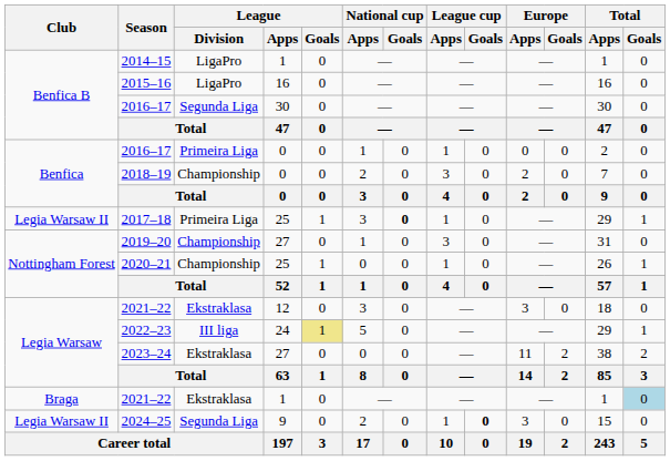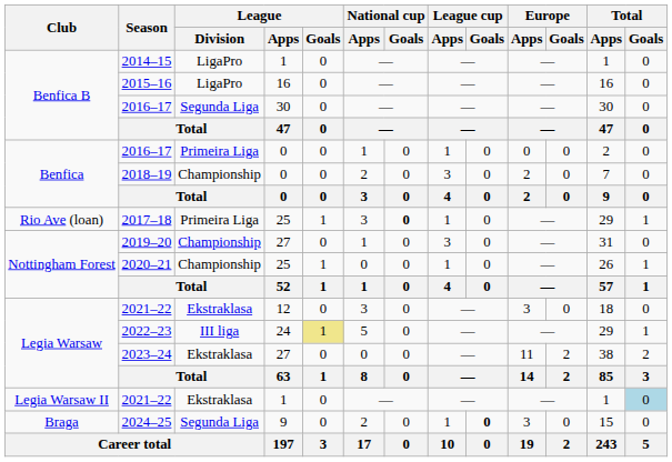 <table class="wikitable" style="text-align:center">
 <tr>
 <th rowspan="2">Club</th>
 <th rowspan="2">Season</th>
 <th colspan="3">League</th>
 <th colspan="2">National cup</th>
 <th colspan="2">League cup</th>
 <th colspan="2">Europe</th>
 <th colspan="2">Total</th>
 </tr>
 <tr>
 <th>Division</th>
 <th>Apps</th>
 <th>Goals</th>
 <th>Apps</th>
 <th>Goals</th>
 <th>Apps</th>
 <th>Goals</th>
 <th>Apps</th>
 <th>Goals</th>
 <th>Apps</th>
 <th>Goals</th>
 </tr>
 <tr>
 <td rowspan="4"><a href='#'>Benfica B</a></td>
 <td><a href='#'>2014–15</a></td>
 <td>LigaPro</td>
 <td>1</td>
 <td>0</td>
 <td colspan="2">—</td>
 <td colspan="2">—</td>
 <td colspan="2">—</td>
 <td>1</td>
 <td>0</td>
 </tr>
 <tr>
 <td><a href='#'>2015–16</a></td>
 <td>LigaPro</td>
 <td>16</td>
 <td>0</td>
 <td colspan="2">—</td>
 <td colspan="2">—</td>
 <td colspan="2">—</td>
 <td>16</td>
 <td>0</td>
 </tr>
 <tr>
 <td><a href='#'>2016–17</a></td>
 <td><a href='#'>Segunda Liga</a></td>
 <td>30</td>
 <td>0</td>
 <td colspan="2">—</td>
 <td colspan="2">—</td>
 <td colspan="2">—</td>
 <td>30</td>
 <td>0</td>
 </tr>
 <tr>
 <th colspan="2">Total</th>
 <th>47</th>
 <th>0</th>
 <th colspan="2">—</th>
 <th colspan="2">—</th>
 <th colspan="2">—</th>
 <th>47</th>
 <th>0</th>
 </tr>
 <tr>
 <td rowspan="3"><a href='#'>Benfica</a></td>
 <td><a href='#'>2016–17</a></td>
 <td><a href='#'>Primeira Liga</a></td>
 <td>0</td>
 <td>0</td>
 <td>1</td>
 <td>0</td>
 <td>1</td>
 <td>0</td>
 <td>0</td>
 <td>0</td>
 <td>2</td>
 <td>0</td>
 </tr>
 <tr>
 <td><a href='#'>2018–19</a></td>
 <td>Championship</td>
 <td>0</td>
 <td>0</td>
 <td>2</td>
 <td>0</td>
 <td>3</td>
 <td>0</td>
 <td>2</td>
 <td>0</td>
 <td>7</td>
 <td>0</td>
 </tr>
 <tr>
 <th colspan="2">Total</th>
 <th>0</th>
 <th>0</th>
 <th>3</th>
 <th>0</th>
 <th>4</th>
 <th>0</th>
 <th>2</th>
 <th>0</th>
 <th>9</th>
 <th>0</th>
 </tr>
 <tr>
-<td><a href='#'>Legia Warsaw II</a></td>
+<td><a href='#'>Rio Ave</a> (loan)</td>
 <td><a href='#'>2017–18</a></td>
 <td>Primeira Liga</td>
 <td>25</td>
 <td>1</td>
 <td>3</td>
 <td><strong>0</strong></td>
 <td>1</td>
 <td>0</td>
 <td colspan="2">—</td>
 <td>29</td>
 <td>1</td>
 </tr>
 <tr>
 <td rowspan="3"><a href='#'>Nottingham Forest</a></td>
 <td><a href='#'>2019–20</a></td>
 <td><a href='#'>Championship</a></td>
 <td>27</td>
 <td>0</td>
 <td>1</td>
 <td>0</td>
 <td>3</td>
 <td>0</td>
 <td colspan="2">—</td>
 <td>31</td>
 <td>0</td>
 </tr>
 <tr>
 <td><a href='#'>2020–21</a></td>
 <td>Championship</td>
 <td>25</td>
 <td>1</td>
 <td>0</td>
 <td>0</td>
 <td>1</td>
 <td>0</td>
 <td colspan="2">—</td>
 <td>26</td>
 <td>1</td>
 </tr>
 <tr>
 <th colspan="2">Total</th>
 <th>52</th>
 <th>1</th>
 <th>1</th>
 <th>0</th>
 <th>4</th>
 <th>0</th>
 <th colspan="2">—</th>
 <th>57</th>
 <th>1</th>
 </tr>
 <tr>
 <td rowspan="4"><a href='#'>Legia Warsaw</a></td>
 <td><a href='#'>2021–22</a></td>
 <td><a href='#'>Ekstraklasa</a></td>
 <td>12</td>
 <td>0</td>
 <td>3</td>
 <td>0</td>
 <td colspan="2">—</td>
 <td>3</td>
 <td>0</td>
 <td>18</td>
 <td>0</td>
 </tr>
 <tr>
 <td><a href='#'>2022–23</a></td>
 <td><a href='#'>III liga</a></td>
 <td>24</td>
 <td style="background: khaki;">1</td>
 <td>5</td>
 <td>0</td>
 <td colspan="2">—</td>
 <td colspan="2">—</td>
 <td>29</td>
 <td>1</td>
 </tr>
 <tr>
 <td><a href='#'>2023–24</a></td>
 <td>Ekstraklasa</td>
 <td>27</td>
 <td>0</td>
 <td>0</td>
 <td>0</td>
 <td colspan="2">—</td>
 <td>11</td>
 <td>2</td>
 <td>38</td>
 <td>2</td>
 </tr>
 <tr>
 <th colspan="2">Total</th>
 <th>63</th>
 <th>1</th>
 <th>8</th>
 <th>0</th>
 <th colspan="2">—</th>
 <th>14</th>
 <th>2</th>
 <th>85</th>
 <th>3</th>
 </tr>
 <tr>
-<td><a href='#'>Braga</a></td>
+<td><a href='#'>Legia Warsaw II</a></td>
 <td><a href='#'>2021–22</a></td>
 <td>Ekstraklasa</td>
 <td>1</td>
 <td>0</td>
 <td colspan="2">—</td>
 <td colspan="2">—</td>
 <td colspan="2">—</td>
 <td>1</td>
 <td style="background: lightblue;">0</td>
 </tr>
 <tr>
-<td><a href='#'>Legia Warsaw II</a></td>
+<td><a href='#'>Braga</a></td>
 <td><a href='#'>2024–25</a></td>
 <td><a href='#'>Segunda Liga</a></td>
 <td>9</td>
 <td>0</td>
 <td>2</td>
 <td>0</td>
 <td>1</td>
 <td><strong>0</strong></td>
 <td>3</td>
 <td>0</td>
 <td>15</td>
 <td>0</td>
 </tr>
 <tr>
 <th colspan="3">Career total</th>
 <th>197</th>
 <th>3</th>
 <th>17</th>
 <th>0</th>
 <th>10</th>
 <th>0</th>
 <th>19</th>
 <th>2</th>
 <th>243</th>
 <th>5</th>
 </tr>
 </table>
